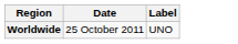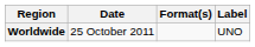 <table class="wikitable plainrowheaders">
 <tr>
 <th scope="col">Region</th>
 <th scope="col">Date</th>
+<th scope="col">Format(s)</th>
 <th scope="col">Label</th>
 </tr>
 <tr>
 <th scope="row">Worldwide</th>
 <td>25 October 2011</td>
+<td></td>
 <td>UNO</td>
 </tr>
 </table>
